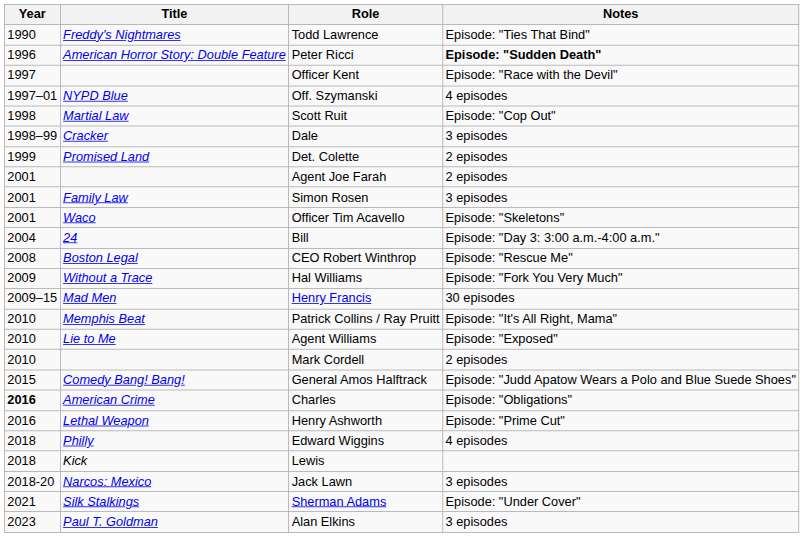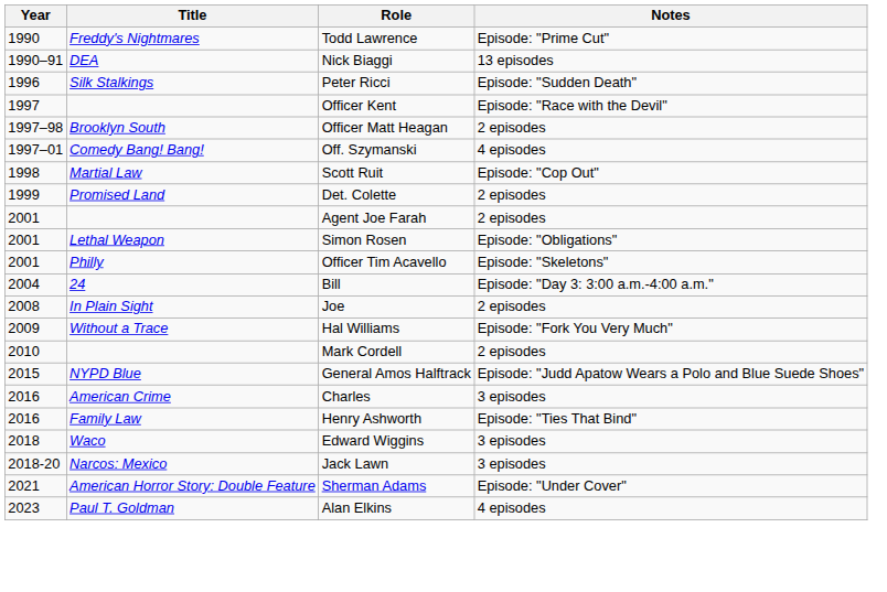 <table class="wikitable sortable">
 <tr>
 <th>Year</th>
 <th>Title</th>
 <th>Role</th>
 <th class="unsortable">Notes</th>
 </tr>
 <tr>
 <td>1990</td>
 <td><em><a href='#'>Freddy's Nightmares</a></em></td>
 <td>Todd Lawrence</td>
-<td>Episode: "Ties That Bind"</td>
+<td>Episode: "Prime Cut"</td>
+</tr>
+<tr>
+<td>1990–91</td>
+<td><em><a href='#'>DEA</a></em></td>
+<td>Nick Biaggi</td>
+<td>13 episodes</td>
 </tr>
 <tr>
 <td>1996</td>
-<td><em><a href='#'>American Horror Story: Double Feature</a></em></td>
+<td><em><a href='#'>Silk Stalkings</a></em></td>
 <td>Peter Ricci</td>
-<td><strong>Episode: "Sudden Death"</strong></td>
+<td>Episode: "Sudden Death"</td>
 </tr>
 <tr>
 <td>1997</td>
 <td><em></em></td>
 <td>Officer Kent</td>
 <td>Episode: "Race with the Devil"</td>
 </tr>
 <tr>
+<td>1997–98</td>
+<td><em><a href='#'>Brooklyn South</a></em></td>
+<td>Officer Matt Heagan</td>
+<td>2 episodes</td>
+</tr>
+<tr>
 <td>1997–01</td>
-<td><em><a href='#'>NYPD Blue</a></em></td>
+<td><em><a href='#'>Comedy Bang! Bang!</a></em></td>
 <td>Off. Szymanski</td>
 <td>4 episodes</td>
 </tr>
 <tr>
 <td>1998</td>
 <td><em><a href='#'>Martial Law</a></em></td>
 <td>Scott Ruit</td>
 <td>Episode: "Cop Out"</td>
-</tr>
-<tr>
-<td>1998–99</td>
-<td><em><a href='#'>Cracker</a></em></td>
-<td>Dale</td>
-<td>3 episodes</td>
 </tr>
 <tr>
 <td>1999</td>
 <td><em><a href='#'>Promised Land</a></em></td>
 <td>Det. Colette</td>
 <td>2 episodes</td>
 </tr>
 <tr>
 <td>2001</td>
 <td><em></em></td>
 <td>Agent Joe Farah</td>
 <td>2 episodes</td>
 </tr>
 <tr>
 <td>2001</td>
-<td><em><a href='#'>Family Law</a></em></td>
+<td><em><a href='#'>Lethal Weapon</a></em></td>
 <td>Simon Rosen</td>
-<td>3 episodes</td>
+<td>Episode: "Obligations"</td>
 </tr>
 <tr>
 <td>2001</td>
-<td><em><a href='#'>Waco</a></em></td>
+<td><em><a href='#'>Philly</a></em></td>
 <td>Officer Tim Acavello</td>
 <td>Episode: "Skeletons"</td>
 </tr>
 <tr>
 <td>2004</td>
 <td><em><a href='#'>24</a></em></td>
 <td>Bill</td>
 <td>Episode: "Day 3: 3:00 a.m.-4:00 a.m."</td>
 </tr>
 <tr>
 <td>2008</td>
-<td><em><a href='#'>Boston Legal</a></em></td>
-<td>CEO Robert Winthrop</td>
-<td>Episode: "Rescue Me"</td>
+<td><em><a href='#'>In Plain Sight</a></em></td>
+<td>Joe</td>
+<td>2 episodes</td>
 </tr>
 <tr>
 <td>2009</td>
 <td><em><a href='#'>Without a Trace</a></em></td>
 <td>Hal Williams</td>
 <td>Episode: "Fork You Very Much"</td>
-</tr>
-<tr>
-<td>2009–15</td>
-<td><em><a href='#'>Mad Men</a></em></td>
-<td><a href='#'>Henry Francis</a></td>
-<td>30 episodes</td>
-</tr>
-<tr>
-<td>2010</td>
-<td><em><a href='#'>Memphis Beat</a></em></td>
-<td>Patrick Collins / Ray Pruitt</td>
-<td>Episode: "It's All Right, Mama"</td>
-</tr>
-<tr>
-<td>2010</td>
-<td><em><a href='#'>Lie to Me</a></em></td>
-<td>Agent Williams</td>
-<td>Episode: "Exposed"</td>
 </tr>
 <tr>
 <td>2010</td>
 <td><em></em></td>
 <td>Mark Cordell</td>
 <td>2 episodes</td>
 </tr>
 <tr>
 <td>2015</td>
-<td><em><a href='#'>Comedy Bang! Bang!</a></em></td>
+<td><em><a href='#'>NYPD Blue</a></em></td>
 <td>General Amos Halftrack</td>
 <td>Episode: "Judd Apatow Wears a Polo and Blue Suede Shoes"</td>
 </tr>
 <tr>
-<td><strong>2016</strong></td>
+<td>2016</td>
 <td><em><a href='#'>American Crime</a></em></td>
 <td>Charles</td>
-<td>Episode: "Obligations"</td>
+<td>3 episodes</td>
 </tr>
 <tr>
 <td>2016</td>
-<td><em><a href='#'>Lethal Weapon</a></em></td>
+<td><em><a href='#'>Family Law</a></em></td>
 <td>Henry Ashworth</td>
-<td>Episode: "Prime Cut"</td>
+<td>Episode: "Ties That Bind"</td>
 </tr>
 <tr>
 <td>2018</td>
-<td><em><a href='#'>Philly</a></em></td>
+<td><em><a href='#'>Waco</a></em></td>
 <td>Edward Wiggins</td>
-<td>4 episodes</td>
-</tr>
-<tr>
-<td>2018</td>
-<td><em>Kick</em></td>
-<td>Lewis</td>
-<td></td>
+<td>3 episodes</td>
 </tr>
 <tr>
 <td>2018-20</td>
 <td><em><a href='#'>Narcos: Mexico</a></em></td>
 <td>Jack Lawn</td>
 <td>3 episodes</td>
 </tr>
 <tr>
 <td>2021</td>
-<td><em><a href='#'>Silk Stalkings</a></em></td>
+<td><em><a href='#'>American Horror Story: Double Feature</a></em></td>
 <td><a href='#'>Sherman Adams</a></td>
 <td>Episode: "Under Cover"</td>
 </tr>
 <tr>
 <td>2023</td>
 <td><em><a href='#'>Paul T. Goldman</a></em></td>
 <td>Alan Elkins</td>
-<td>3 episodes</td>
+<td>4 episodes</td>
 </tr>
 </table>
